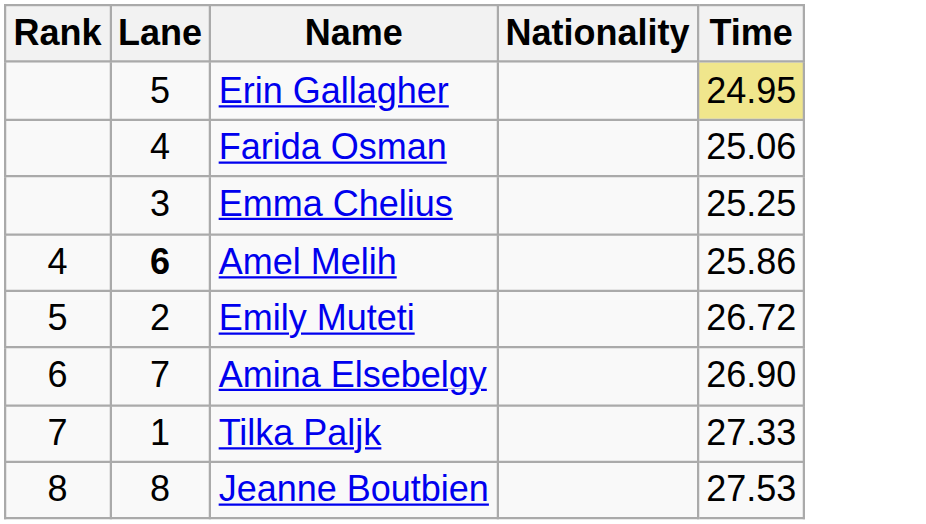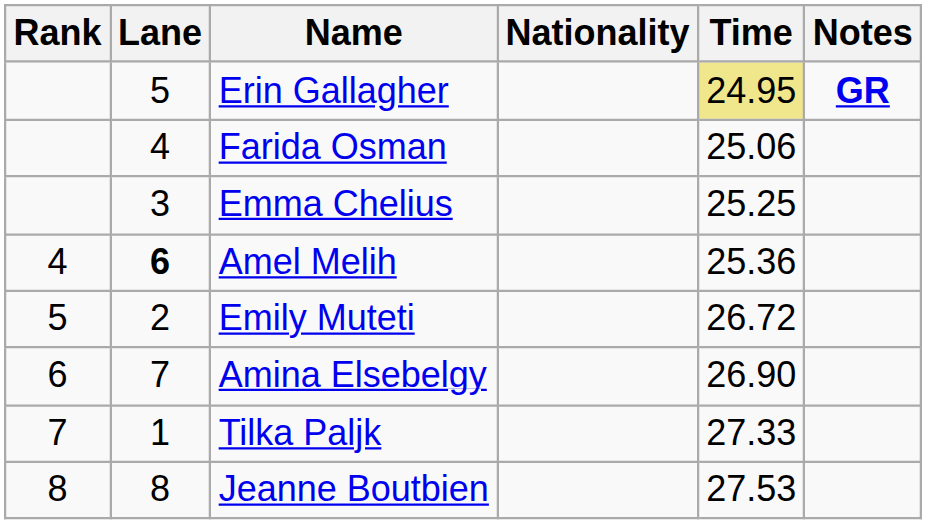 <table class="wikitable sortable" style="text-align:center">
 <tr>
 <th>Rank</th>
 <th>Lane</th>
 <th>Name</th>
 <th>Nationality</th>
 <th>Time</th>
+<th>Notes</th>
 </tr>
 <tr>
 <td></td>
 <td>5</td>
 <td align=left><a href='#'>Erin Gallagher</a></td>
 <td align=left></td>
 <td style="background: khaki;">24.95</td>
+<td><strong><a href='#'>GR</a></strong></td>
 </tr>
 <tr>
 <td></td>
 <td>4</td>
 <td align=left><a href='#'>Farida Osman</a></td>
 <td align=left></td>
 <td>25.06</td>
+<td></td>
 </tr>
 <tr>
 <td></td>
 <td>3</td>
 <td align=left><a href='#'>Emma Chelius</a></td>
 <td align=left></td>
 <td>25.25</td>
+<td></td>
 </tr>
 <tr>
 <td>4</td>
 <td><strong>6</strong></td>
 <td align=left><a href='#'>Amel Melih</a></td>
 <td align=left></td>
-<td>25.86</td>
+<td>25.36</td>
+<td></td>
 </tr>
 <tr>
 <td>5</td>
 <td>2</td>
 <td align=left><a href='#'>Emily Muteti</a></td>
 <td align=left></td>
 <td>26.72</td>
+<td></td>
 </tr>
 <tr>
 <td>6</td>
 <td>7</td>
 <td align=left><a href='#'>Amina Elsebelgy</a></td>
 <td align=left></td>
 <td>26.90</td>
+<td></td>
 </tr>
 <tr>
 <td>7</td>
 <td>1</td>
 <td align=left><a href='#'>Tilka Paljk</a></td>
 <td align=left></td>
 <td>27.33</td>
+<td></td>
 </tr>
 <tr>
 <td>8</td>
 <td>8</td>
 <td align=left><a href='#'>Jeanne Boutbien</a></td>
 <td align=left></td>
 <td>27.53</td>
+<td></td>
 </tr>
 </table>
